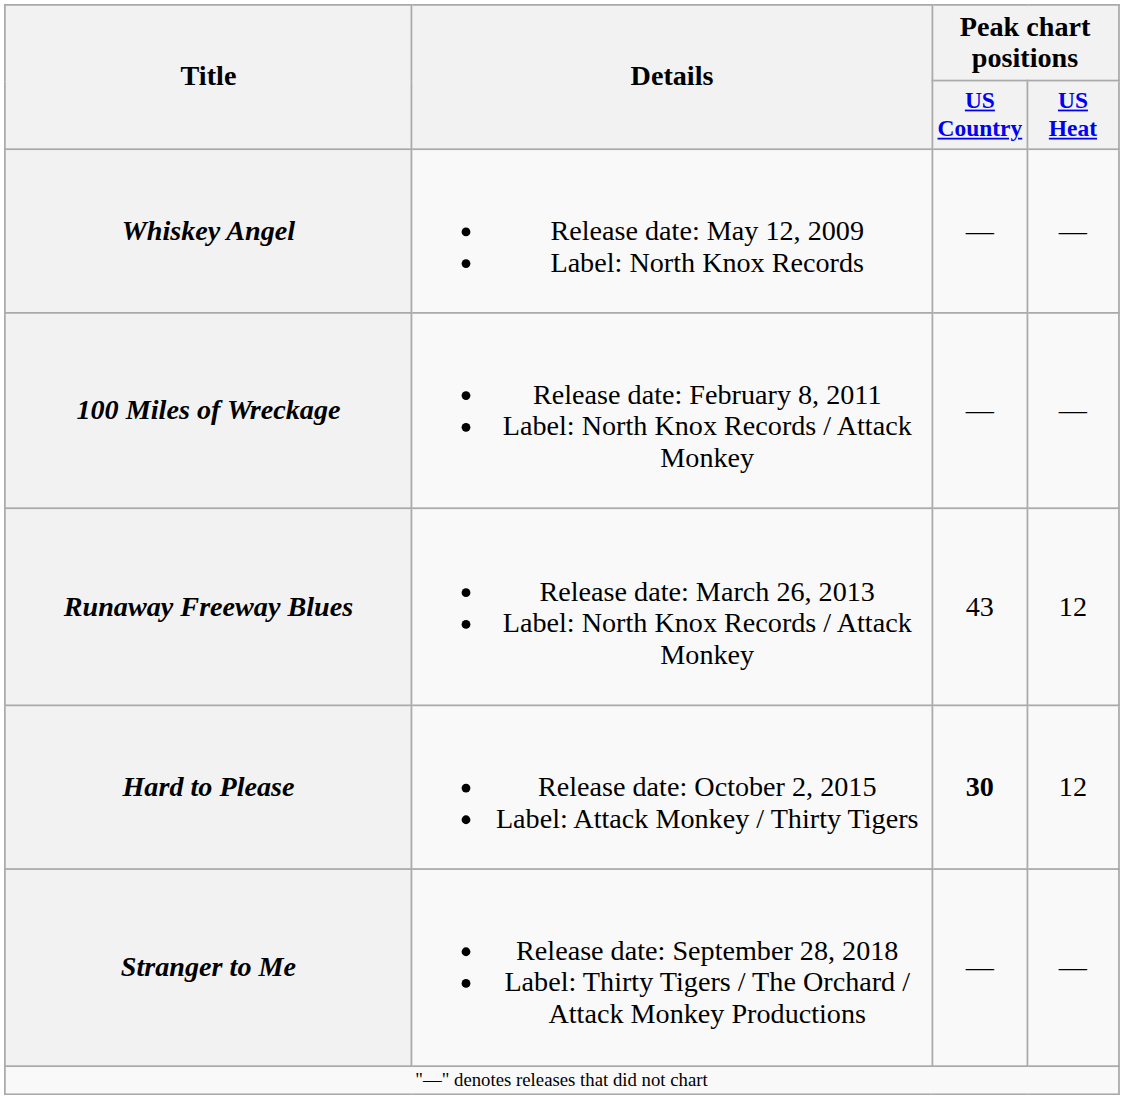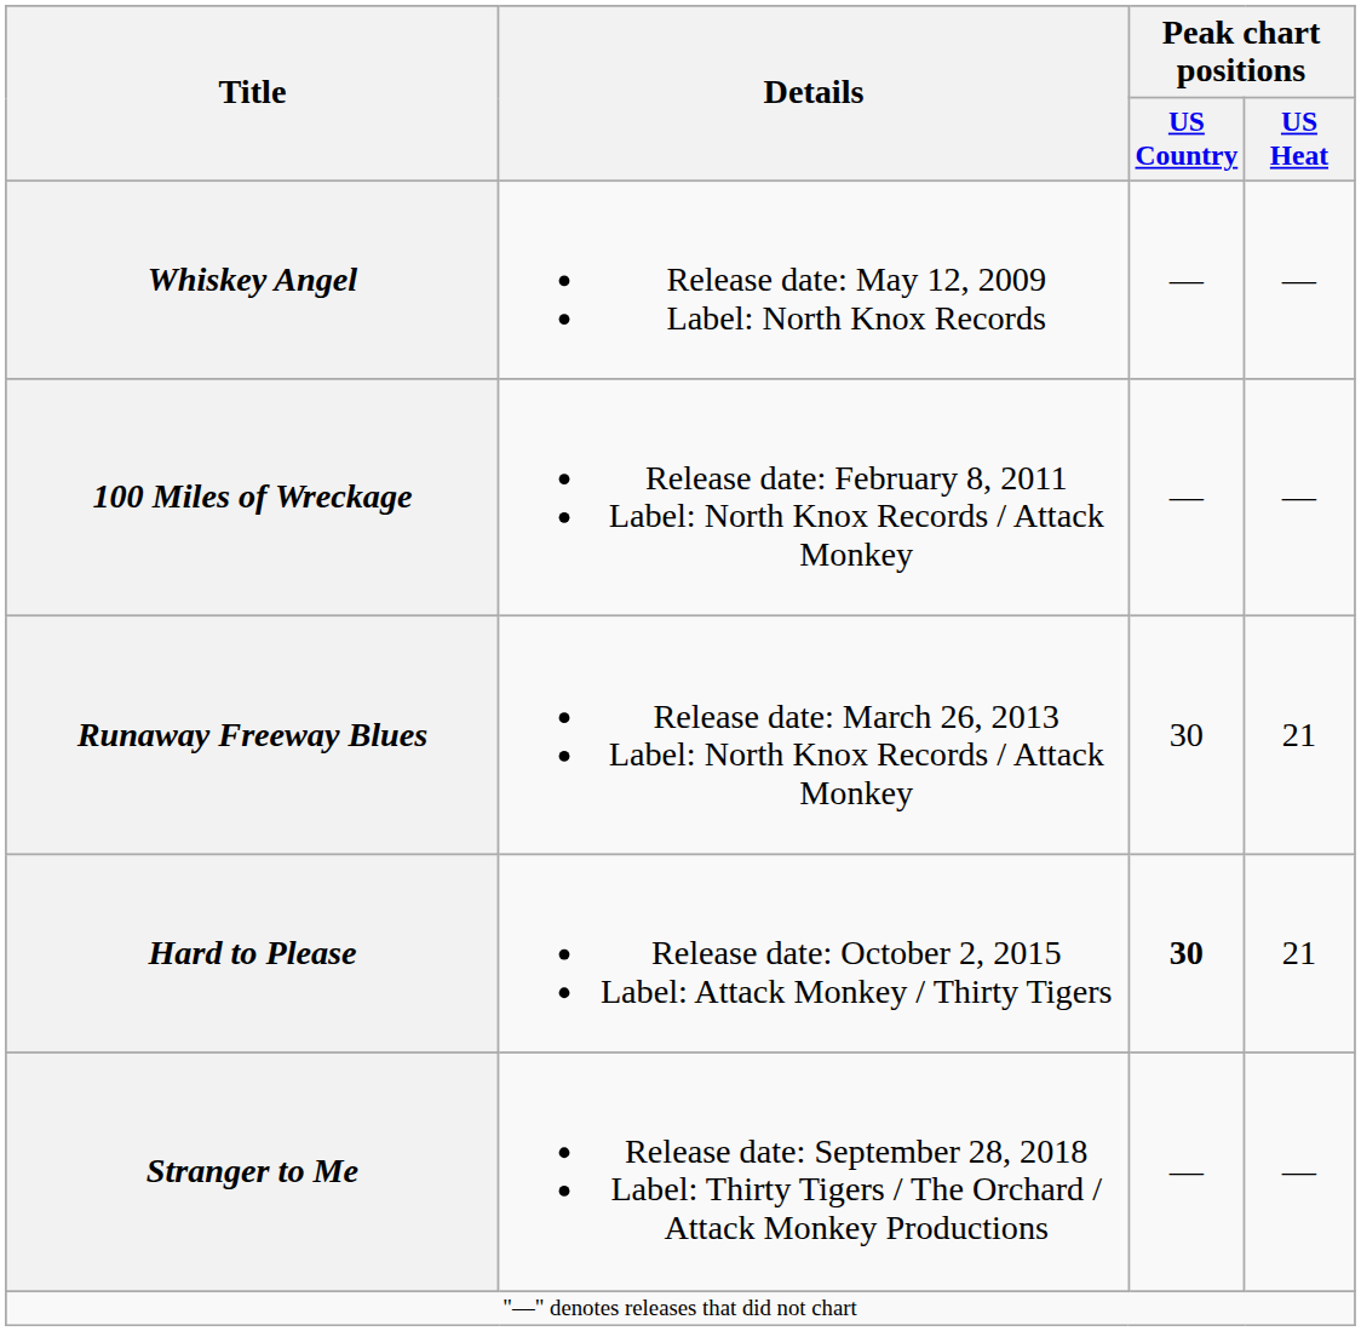 <table class="wikitable plainrowheaders" style="text-align:center;">
 <tr>
 <th rowspan="2" style="width:14em;">Title</th>
 <th rowspan="2" style="width:18em;">Details</th>
 <th colspan="2">Peak chart<br>positions</th>
 </tr>
 <tr style="font-size:smaller;">
 <th style="width:45px;"><a href='#'>US Country</a></th>
 <th style="width:45px;"><a href='#'>US<br>Heat</a></th>
 </tr>
 <tr>
 <th scope="row"><em>Whiskey Angel</em></th>
 <td><br><ul><li>Release date: May 12, 2009</li><li>Label: North Knox Records</li></ul></td>
 <td>—</td>
 <td>—</td>
 </tr>
 <tr>
 <th scope="row"><em>100 Miles of Wreckage</em></th>
 <td><br><ul><li>Release date: February 8, 2011</li><li>Label: North Knox Records / Attack Monkey</li></ul></td>
 <td>—</td>
 <td>—</td>
 </tr>
 <tr>
 <th scope="row"><em>Runaway Freeway Blues</em></th>
 <td><br><ul><li>Release date: March 26, 2013</li><li>Label: North Knox Records / Attack Monkey</li></ul></td>
-<td>43</td>
-<td>12</td>
+<td>30</td>
+<td>21</td>
 </tr>
 <tr>
 <th scope="row"><em>Hard to Please</em></th>
 <td><br><ul><li>Release date: October 2, 2015</li><li>Label: Attack Monkey / Thirty Tigers</li></ul></td>
 <td><strong>30</strong></td>
-<td>12</td>
+<td>21</td>
 </tr>
 <tr>
 <th scope="row"><em>Stranger to Me</em></th>
 <td><br><ul><li>Release date: September 28, 2018 </li><li>Label: Thirty Tigers / The Orchard / Attack Monkey Productions</li></ul></td>
 <td>—</td>
 <td>—</td>
 </tr>
 <tr>
 <td colspan="4" style="font-size:8pt">"—" denotes releases that did not chart</td>
 </tr>
 </table>
